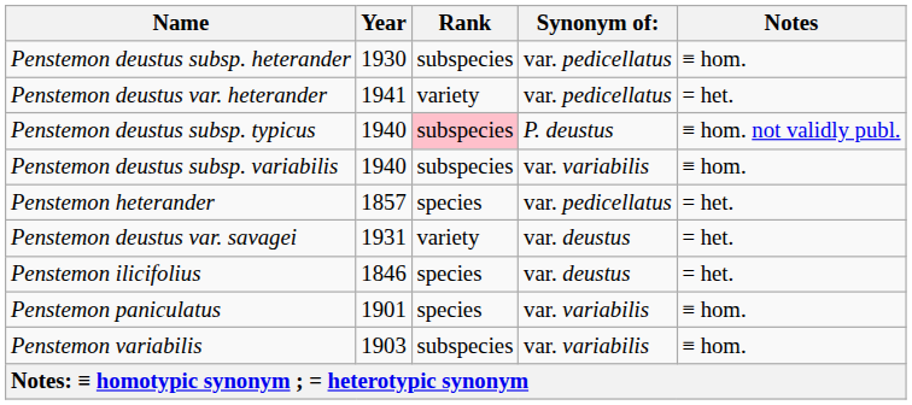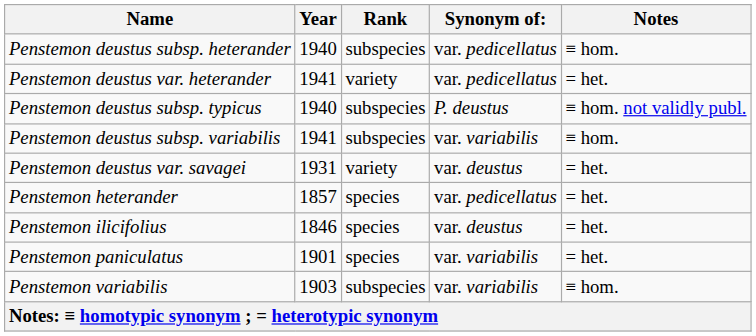 <table class="wikitable sortable mw-collapsible mw-collapsed" id="Synonyms">
 <tr>
 <th>Name</th>
 <th>Year</th>
 <th>Rank</th>
 <th>Synonym of:</th>
 <th>Notes</th>
 </tr>
 <tr>
 <td><em>Penstemon deustus subsp. heterander</em> </td>
-<td>1930</td>
+<td>1940</td>
 <td data-sort-value=B>subspecies</td>
 <td>var. <em>pedicellatus</em></td>
 <td>≡ hom.</td>
 </tr>
 <tr>
 <td><em>Penstemon deustus var. heterander</em> </td>
 <td>1941</td>
 <td data-sort-value=C>variety</td>
 <td>var. <em>pedicellatus</em></td>
 <td>= het.</td>
 </tr>
 <tr>
 <td><em>Penstemon deustus subsp. typicus</em> </td>
 <td>1940</td>
-<td data-sort-value=B style="background: pink;">subspecies</td>
+<td data-sort-value=B>subspecies</td>
 <td><em>P. deustus</em></td>
 <td>≡ hom. <a href='#'>not validly publ.</a></td>
 </tr>
 <tr>
 <td><em>Penstemon deustus subsp. variabilis</em> </td>
-<td>1940</td>
+<td>1941</td>
 <td data-sort-value=B>subspecies</td>
 <td>var. <em>variabilis</em></td>
 <td>≡ hom.</td>
+</tr>
+<tr>
+<td><em>Penstemon deustus var. savagei</em> </td>
+<td>1931</td>
+<td data-sort-value=C>variety</td>
+<td>var. <em>deustus</em></td>
+<td>= het.</td>
 </tr>
 <tr>
 <td><em>Penstemon heterander</em> </td>
 <td>1857</td>
 <td data-sort-value=A>species</td>
 <td>var. <em>pedicellatus</em></td>
-<td>= het.</td>
-</tr>
-<tr>
-<td><em>Penstemon deustus var. savagei</em> </td>
-<td>1931</td>
-<td data-sort-value=C>variety</td>
-<td>var. <em>deustus</em></td>
 <td>= het.</td>
 </tr>
 <tr>
 <td><em>Penstemon ilicifolius</em> </td>
 <td>1846</td>
 <td data-sort-value=A>species</td>
 <td>var. <em>deustus</em></td>
 <td>= het.</td>
 </tr>
 <tr>
 <td><em>Penstemon paniculatus</em> </td>
 <td>1901</td>
 <td data-sort-value=A>species</td>
 <td>var. <em>variabilis</em></td>
-<td>≡ hom.</td>
+<td>= het.</td>
 </tr>
 <tr>
 <td><em>Penstemon variabilis</em> </td>
 <td>1903</td>
 <td data-sort-value=B>subspecies</td>
 <td>var. <em>variabilis</em></td>
 <td>≡ hom.</td>
 </tr>
 <tr>
 <th colspan=5 style="text-align: left;">Notes: ≡ <a href='#'>homotypic synonym</a> ; = <a href='#'>heterotypic synonym</a></th>
 </tr>
 </table>
